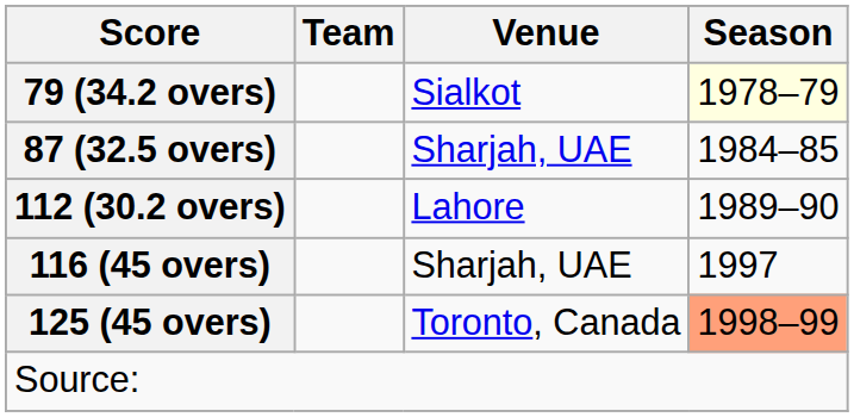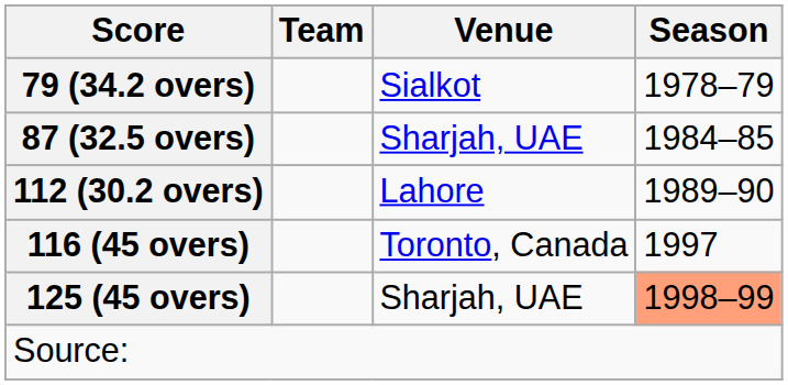 <table class="wikitable">
 <tr>
 <th align="center"><strong>Score</strong></th>
 <th align="center"><strong>Team</strong></th>
 <th align="center"><strong>Venue</strong></th>
 <th align="center"><strong>Season</strong></th>
 </tr>
 <tr>
 <th>79 (34.2 overs)</th>
 <td></td>
 <td><a href='#'>Sialkot</a></td>
-<td style="background: lightyellow;">1978–79</td>
+<td>1978–79</td>
 </tr>
 <tr>
 <th>87 (32.5 overs)</th>
 <td></td>
 <td><a href='#'>Sharjah, UAE</a></td>
 <td>1984–85</td>
 </tr>
 <tr>
 <th>112 (30.2 overs)</th>
 <td></td>
 <td><a href='#'>Lahore</a></td>
 <td>1989–90</td>
 </tr>
 <tr>
 <th>116 (45 overs)</th>
 <td></td>
-<td>Sharjah, UAE</td>
+<td><a href='#'>Toronto</a>, Canada</td>
 <td>1997</td>
 </tr>
 <tr>
 <th>125 (45 overs)</th>
 <td></td>
-<td><a href='#'>Toronto</a>, Canada</td>
+<td>Sharjah, UAE</td>
 <td style="background: lightsalmon;">1998–99</td>
 </tr>
 <tr>
 <td colspan="5">Source:</td>
 </tr>
 </table>
